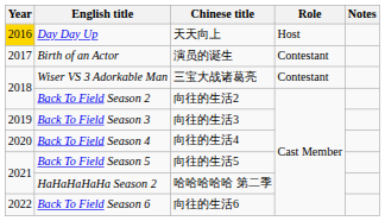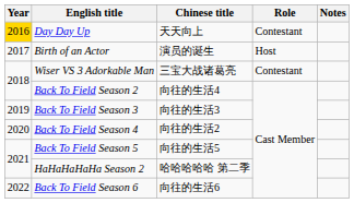 <table class="wikitable">
 <tr>
 <th>Year</th>
 <th>English title</th>
 <th>Chinese title</th>
 <th>Role</th>
 <th>Notes</th>
 </tr>
 <tr>
 <td style="background: gold;">2016</td>
 <td><em><a href='#'>Day Day Up</a></em></td>
 <td>天天向上</td>
-<td>Host</td>
+<td>Contestant</td>
 <td></td>
 </tr>
 <tr>
 <td>2017</td>
 <td><em>Birth of an Actor</em></td>
 <td>演员的诞生</td>
-<td>Contestant</td>
+<td>Host</td>
 <td></td>
 </tr>
 <tr>
 <td rowspan=2>2018</td>
 <td><em>Wiser VS 3 Adorkable Man</em></td>
 <td>三宝大战诸葛亮</td>
 <td>Contestant</td>
 <td></td>
 </tr>
 <tr>
 <td><em><a href='#'>Back To Field</a> Season 2</em></td>
-<td>向往的生活2</td>
+<td>向往的生活4</td>
 <td rowspan="6">Cast Member</td>
 <td></td>
 </tr>
 <tr>
 <td>2019</td>
 <td><em><a href='#'>Back To Field</a> Season 3</em></td>
 <td>向往的生活3</td>
 <td></td>
 </tr>
 <tr>
 <td>2020</td>
 <td><em><a href='#'>Back To Field</a> Season 4</em></td>
-<td>向往的生活4</td>
+<td>向往的生活2</td>
 <td></td>
 </tr>
 <tr>
 <td rowspan="2">2021</td>
 <td><em><a href='#'>Back To Field</a> Season 5</em></td>
 <td>向往的生活5</td>
 <td></td>
 </tr>
 <tr>
 <td><em>HaHaHaHaHa Season 2</em></td>
 <td>哈哈哈哈哈 第二季</td>
 <td></td>
 </tr>
 <tr>
 <td>2022</td>
 <td><em><a href='#'>Back To Field</a> Season 6</em></td>
 <td>向往的生活6</td>
 <td></td>
 </tr>
 </table>
